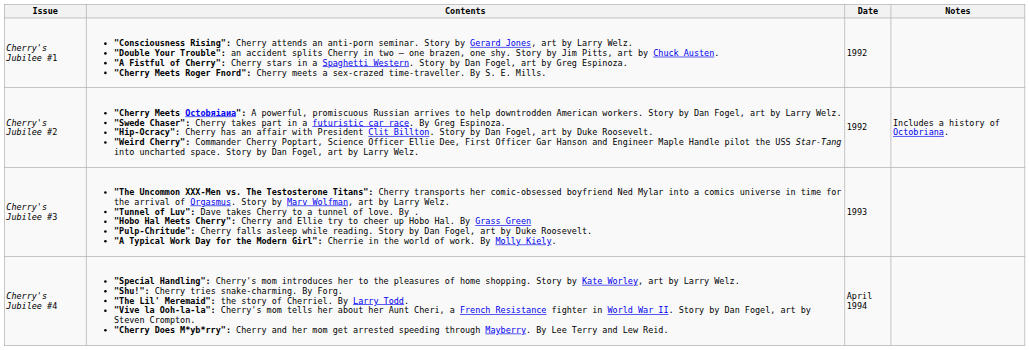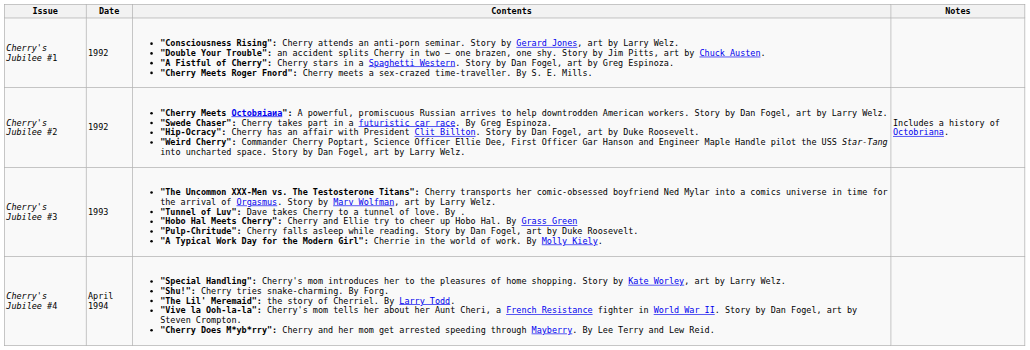 <table class="wikitable mw-collapsible mw-collapsed width="75%">
 <tr>
 <th>Issue</th>
+<th>Date</th>
 <th>Contents</th>
-<th>Date</th>
 <th>Notes</th>
 </tr>
 <tr>
 <td><em>Cherry's Jubilee</em> #1</td>
+<td>1992</td>
 <td><br><ul><li><strong>"Consciousness Rising":</strong> Cherry attends an anti-porn seminar. Story by <a href='#'>Gerard Jones</a>, art by Larry Welz.</li><li><strong>"Double Your Trouble":</strong> an accident splits Cherry in two – one brazen, one shy. Story by Jim Pitts, art by <a href='#'>Chuck Austen</a>.</li><li><strong>"A Fistful of Cherry":</strong> Cherry stars in a <a href='#'>Spaghetti Western</a>. Story by Dan Fogel, art by Greg Espinoza.</li><li><strong>"Cherry Meets Roger Fnord":</strong> Cherry meets a sex-crazed time-traveller. By S. E. Mills.</li></ul></td>
-<td>1992</td>
 <td></td>
 </tr>
 <tr>
 <td><em>Cherry's Jubilee</em> #2</td>
+<td>1992</td>
 <td><br><ul><li><strong>"Cherry Meets <a href='#'>Octobяiaиa</a>":</strong> A powerful, promiscuous Russian arrives to help downtrodden American workers. Story by Dan Fogel, art by Larry Welz.</li><li><strong>"Swede Chaser":</strong> Cherry takes part in a <a href='#'>futuristic car race</a>. By Greg Espinoza.</li><li><strong>"Hip-Ocracy":</strong> Cherry has an affair with President <a href='#'>Clit Billton</a>. Story by Dan Fogel, art by Duke Roosevelt.</li><li><strong>"Weird Cherry":</strong> Commander Cherry Poptart, Science Officer Ellie Dee, First Officer Gar Hanson and Engineer Maple Handle pilot the USS <em>Star-Tang</em> into uncharted space. Story by Dan Fogel, art by Larry Welz.</li></ul></td>
-<td>1992</td>
 <td>Includes a history of <a href='#'>Octobriana</a>.</td>
 </tr>
 <tr>
 <td><em>Cherry's Jubilee</em> #3</td>
+<td>1993</td>
 <td><br><ul><li><strong>"The Uncommon XXX-Men vs. The Testosterone Titans":</strong> Cherry transports her comic-obsessed boyfriend Ned Mylar into a comics universe in time for the arrival of <a href='#'>Orgasmus</a>. Story by <a href='#'>Marv Wolfman</a>, art by Larry Welz.</li><li><strong>"Tunnel of Luv":</strong> Dave takes Cherry to a tunnel of love. By .</li><li><strong>"Hobo Hal Meets Cherry":</strong> Cherry and Ellie try to cheer up Hobo Hal. By <a href='#'>Grass Green</a></li><li><strong>"Pulp-Chritude":</strong> Cherry falls asleep while reading. Story by Dan Fogel, art by Duke Roosevelt.</li><li><strong>"A Typical Work Day for the Modern Girl":</strong> Cherrie in the world of work. By <a href='#'>Molly Kiely</a>.</li></ul></td>
-<td>1993</td>
 <td></td>
 </tr>
 <tr>
 <td><em>Cherry's Jubilee</em> #4</td>
+<td>April 1994</td>
 <td><br><ul><li><strong>"Special Handling":</strong> Cherry's mom introduces her to the pleasures of home shopping. Story by <a href='#'>Kate Worley</a>, art by Larry Welz.</li><li><strong>"Shu!":</strong> Cherry tries snake-charming. By Forg.</li><li><strong>"The Lil' Meremaid":</strong> the story of Cherriel. By <a href='#'>Larry Todd</a>.</li><li><strong>"Vive la Ooh-la-la":</strong> Cherry's mom tells her about her Aunt Cheri, a <a href='#'>French Resistance</a> fighter in <a href='#'>World War II</a>. Story by Dan Fogel, art by Steven Crompton.</li><li><strong>"Cherry Does M*yb*rry":</strong> Cherry and her mom get arrested speeding through <a href='#'>Mayberry</a>. By Lee Terry and Lew Reid.</li></ul></td>
-<td>April 1994</td>
 <td></td>
 </tr>
 </table>
